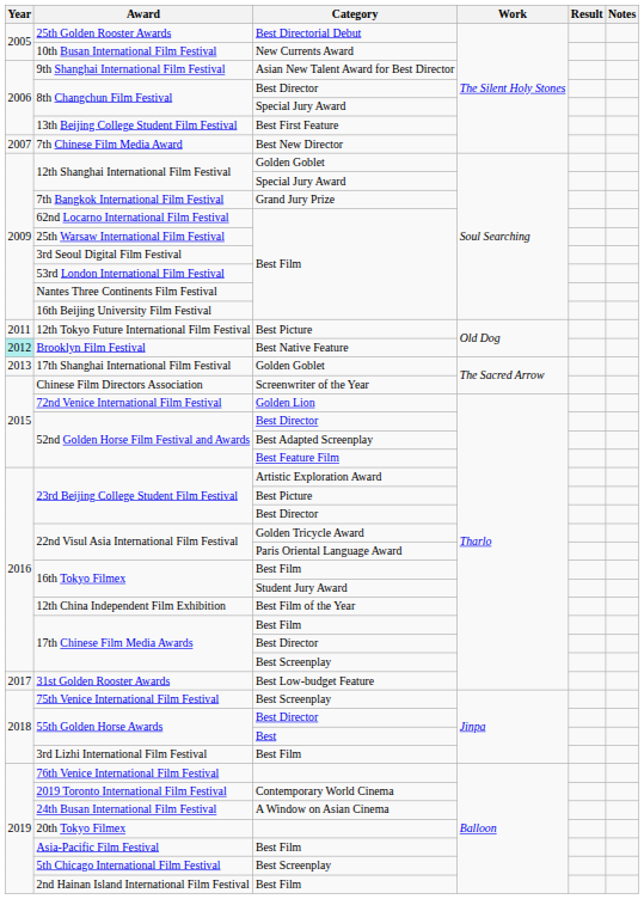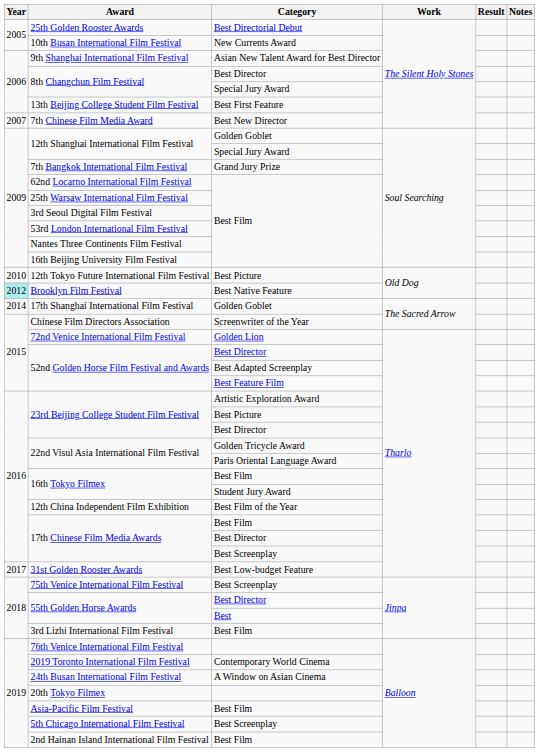 <table class="wikitable">
 <tr>
 <th>Year</th>
 <th>Award</th>
 <th>Category</th>
 <th>Work</th>
 <th>Result</th>
 <th>Notes</th>
 </tr>
 <tr>
 <td rowspan="2">2005</td>
 <td><a href='#'>25th Golden Rooster Awards</a></td>
 <td><a href='#'>Best Directorial Debut</a></td>
 <td rowspan="7"><em><a href='#'>The Silent Holy Stones</a></em></td>
 <td></td>
 <td></td>
 </tr>
 <tr>
 <td>10th <a href='#'>Busan International Film Festival</a></td>
 <td>New Currents Award</td>
 <td></td>
 <td></td>
 </tr>
 <tr>
 <td rowspan="4">2006</td>
 <td>9th <a href='#'>Shanghai International Film Festival</a></td>
 <td>Asian New Talent Award for Best Director</td>
 <td></td>
 <td></td>
 </tr>
 <tr>
 <td rowspan="2">8th <a href='#'>Changchun Film Festival</a></td>
 <td>Best Director</td>
 <td></td>
 <td></td>
 </tr>
 <tr>
 <td>Special Jury Award</td>
 <td></td>
 <td></td>
 </tr>
 <tr>
 <td>13th <a href='#'>Beijing College Student Film Festival</a></td>
 <td>Best First Feature</td>
 <td></td>
 <td></td>
 </tr>
 <tr>
 <td>2007</td>
 <td>7th <a href='#'>Chinese Film Media Award</a></td>
 <td>Best New Director</td>
 <td></td>
 <td></td>
 </tr>
 <tr>
 <td rowspan="9">2009</td>
 <td rowspan="2">12th Shanghai International Film Festival</td>
 <td>Golden Goblet</td>
 <td rowspan="9"><em>Soul Searching</em></td>
 <td></td>
 <td></td>
 </tr>
 <tr>
 <td>Special Jury Award</td>
 <td></td>
 <td></td>
 </tr>
 <tr>
 <td>7th <a href='#'>Bangkok International Film Festival</a></td>
 <td>Grand Jury Prize</td>
 <td></td>
 <td></td>
 </tr>
 <tr>
 <td>62nd <a href='#'>Locarno International Film Festival</a></td>
 <td rowspan="6">Best Film</td>
 <td></td>
 <td></td>
 </tr>
 <tr>
 <td>25th <a href='#'>Warsaw International Film Festival</a></td>
 <td></td>
 <td></td>
 </tr>
 <tr>
 <td>3rd Seoul Digital Film Festival</td>
 <td></td>
 <td></td>
 </tr>
 <tr>
 <td>53rd <a href='#'>London International Film Festival</a></td>
 <td></td>
 <td></td>
 </tr>
 <tr>
 <td>Nantes Three Continents Film Festival</td>
 <td></td>
 <td></td>
 </tr>
 <tr>
 <td>16th Beijing University Film Festival</td>
 <td></td>
 <td></td>
 </tr>
 <tr>
-<td>2011</td>
+<td>2010</td>
 <td>12th Tokyo Future International Film Festival</td>
 <td>Best Picture</td>
 <td rowspan="2"><em>Old Dog</em></td>
 <td></td>
 <td></td>
 </tr>
 <tr>
 <td style="background: paleturquoise;">2012</td>
 <td><a href='#'>Brooklyn Film Festival</a></td>
 <td>Best Native Feature</td>
 <td></td>
 <td></td>
 </tr>
 <tr>
-<td>2013</td>
+<td>2014</td>
 <td>17th Shanghai International Film Festival</td>
 <td>Golden Goblet</td>
 <td rowspan="2"><em>The Sacred Arrow</em></td>
 <td></td>
 <td></td>
 </tr>
 <tr>
 <td rowspan="5">2015</td>
 <td>Chinese Film Directors Association</td>
 <td>Screenwriter of the Year</td>
 <td></td>
 <td></td>
 </tr>
 <tr>
 <td><a href='#'>72nd Venice International Film Festival</a></td>
 <td><a href='#'>Golden Lion</a></td>
 <td rowspan="16"><em><a href='#'>Tharlo</a></em></td>
 <td></td>
 <td></td>
 </tr>
 <tr>
 <td rowspan="3">52nd <a href='#'>Golden Horse Film Festival and Awards</a></td>
 <td><a href='#'>Best Director</a></td>
 <td></td>
 <td></td>
 </tr>
 <tr>
 <td>Best Adapted Screenplay</td>
 <td></td>
 <td></td>
 </tr>
 <tr>
 <td><a href='#'>Best Feature Film</a></td>
 <td></td>
 <td></td>
 </tr>
 <tr>
 <td rowspan="11">2016</td>
 <td rowspan="3"><a href='#'>23rd Beijing College Student Film Festival</a></td>
 <td>Artistic Exploration Award</td>
 <td></td>
 <td></td>
 </tr>
 <tr>
 <td>Best Picture</td>
 <td></td>
 <td></td>
 </tr>
 <tr>
 <td>Best Director</td>
 <td></td>
 <td></td>
 </tr>
 <tr>
 <td rowspan="2">22nd Visul Asia International Film Festival</td>
 <td>Golden Tricycle Award</td>
 <td></td>
 <td></td>
 </tr>
 <tr>
 <td>Paris Oriental Language Award</td>
 <td></td>
 <td></td>
 </tr>
 <tr>
 <td rowspan="2">16th <a href='#'>Tokyo Filmex</a></td>
 <td>Best Film</td>
 <td></td>
 <td></td>
 </tr>
 <tr>
 <td>Student Jury Award</td>
 <td></td>
 <td></td>
 </tr>
 <tr>
 <td>12th China Independent Film Exhibition</td>
 <td>Best Film of the Year</td>
 <td></td>
 <td></td>
 </tr>
 <tr>
 <td rowspan="3">17th <a href='#'>Chinese Film Media Awards</a></td>
 <td>Best Film</td>
 <td></td>
 <td></td>
 </tr>
 <tr>
 <td>Best Director</td>
 <td></td>
 <td></td>
 </tr>
 <tr>
 <td>Best Screenplay</td>
 <td></td>
 <td></td>
 </tr>
 <tr>
 <td>2017</td>
 <td><a href='#'>31st Golden Rooster Awards</a></td>
 <td>Best Low-budget Feature</td>
 <td></td>
 <td></td>
 </tr>
 <tr>
 <td rowspan="4">2018</td>
 <td><a href='#'>75th Venice International Film Festival</a></td>
 <td>Best Screenplay</td>
 <td rowspan="4"><em><a href='#'>Jinpa</a></em></td>
 <td></td>
 <td></td>
 </tr>
 <tr>
 <td rowspan="2"><a href='#'>55th Golden Horse Awards</a></td>
 <td><a href='#'>Best Director</a></td>
 <td></td>
 <td></td>
 </tr>
 <tr>
 <td><a href='#'>Best</a></td>
 <td></td>
 <td></td>
 </tr>
 <tr>
 <td>3rd Lizhi International Film Festival</td>
 <td>Best Film</td>
 <td></td>
 <td></td>
 </tr>
 <tr>
 <td rowspan="7">2019</td>
 <td><a href='#'>76th Venice International Film Festival</a></td>
 <td></td>
 <td rowspan="7"><em><a href='#'>Balloon</a></em></td>
 <td></td>
 <td></td>
 </tr>
 <tr>
 <td><a href='#'>2019 Toronto International Film Festival</a></td>
 <td>Contemporary World Cinema</td>
 <td></td>
 <td></td>
 </tr>
 <tr>
 <td><a href='#'>24th Busan International Film Festival</a></td>
 <td>A Window on Asian Cinema</td>
 <td></td>
 <td></td>
 </tr>
 <tr>
 <td>20th <a href='#'>Tokyo Filmex</a></td>
 <td></td>
 <td></td>
 <td></td>
 </tr>
 <tr>
 <td><a href='#'>Asia-Pacific Film Festival</a></td>
 <td>Best Film</td>
 <td></td>
 <td></td>
 </tr>
 <tr>
 <td><a href='#'>5th Chicago International Film Festival</a></td>
 <td>Best Screenplay</td>
 <td></td>
 <td></td>
 </tr>
 <tr>
 <td>2nd Hainan Island International Film Festival</td>
 <td>Best Film</td>
 <td></td>
 <td></td>
 </tr>
 </table>
